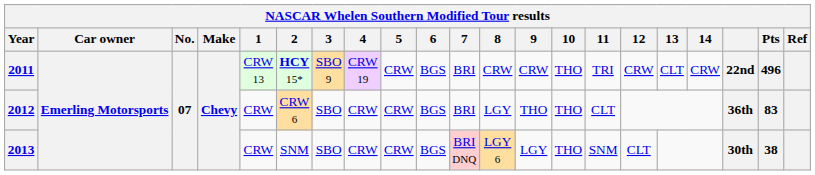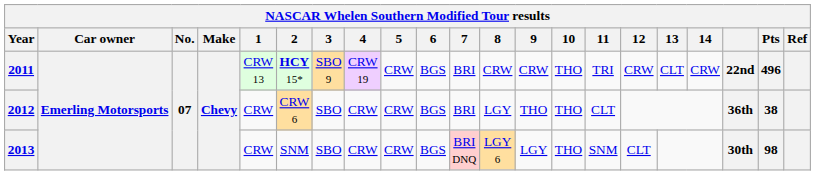 <table class="wikitable" style="text-align:center; font-size:75%">
 <tr>
 <th colspan=21><a href='#'>NASCAR Whelen Southern Modified Tour</a> results</th>
 </tr>
 <tr>
 <th>Year</th>
 <th>Car owner</th>
 <th>No.</th>
 <th>Make</th>
 <th>1</th>
 <th>2</th>
 <th>3</th>
 <th>4</th>
 <th>5</th>
 <th>6</th>
 <th>7</th>
 <th>8</th>
 <th>9</th>
 <th>10</th>
 <th>11</th>
 <th>12</th>
 <th>13</th>
 <th>14</th>
 <th></th>
 <th>Pts</th>
 <th>Ref</th>
 </tr>
 <tr>
 <th><a href='#'>2011</a></th>
 <th rowspan=3><a href='#'>Emerling Motorsports</a></th>
 <th rowspan=3>07</th>
 <th rowspan=3><a href='#'>Chevy</a></th>
 <td style="background:#DFFFDF;"><a href='#'>CRW</a><br><small>13</small></td>
 <td style="background:#DFFFDF;"><strong><a href='#'>HCY</a></strong><br><small>15*</small></td>
 <td style="background:#FFDF9F;"><a href='#'>SBO</a><br><small>9</small></td>
 <td style="background:#EFCFFF;"><a href='#'>CRW</a><br><small>19</small></td>
 <td><a href='#'>CRW</a></td>
 <td><a href='#'>BGS</a></td>
 <td><a href='#'>BRI</a></td>
 <td><a href='#'>CRW</a></td>
 <td><a href='#'>CRW</a></td>
 <td><a href='#'>THO</a></td>
 <td><a href='#'>TRI</a></td>
 <td><a href='#'>CRW</a></td>
 <td><a href='#'>CLT</a></td>
 <td><a href='#'>CRW</a></td>
 <th>22nd</th>
 <th>496</th>
 <th></th>
 </tr>
 <tr>
 <th><a href='#'>2012</a></th>
 <td><a href='#'>CRW</a></td>
 <td style="background:#FFDF9F;"><a href='#'>CRW</a><br><small>6</small></td>
 <td><a href='#'>SBO</a></td>
 <td><a href='#'>CRW</a></td>
 <td><a href='#'>CRW</a></td>
 <td><a href='#'>BGS</a></td>
 <td><a href='#'>BRI</a></td>
 <td><a href='#'>LGY</a></td>
 <td><a href='#'>THO</a></td>
 <td><a href='#'>THO</a></td>
 <td><a href='#'>CLT</a></td>
 <td colspan=3></td>
 <th>36th</th>
-<th>83</th>
+<th>38</th>
 <th></th>
 </tr>
 <tr>
 <th><a href='#'>2013</a></th>
 <td><a href='#'>CRW</a></td>
 <td><a href='#'>SNM</a></td>
 <td><a href='#'>SBO</a></td>
 <td><a href='#'>CRW</a></td>
 <td><a href='#'>CRW</a></td>
 <td><a href='#'>BGS</a></td>
 <td style="background:#FFCFCF;"><a href='#'>BRI</a><br><small>DNQ</small></td>
 <td style="background:#FFDF9F;"><a href='#'>LGY</a><br><small>6</small></td>
 <td><a href='#'>LGY</a></td>
 <td><a href='#'>THO</a></td>
 <td><a href='#'>SNM</a></td>
 <td><a href='#'>CLT</a></td>
 <td colspan=2></td>
 <th>30th</th>
-<th>38</th>
+<th>98</th>
 <th></th>
 </tr>
 </table>
